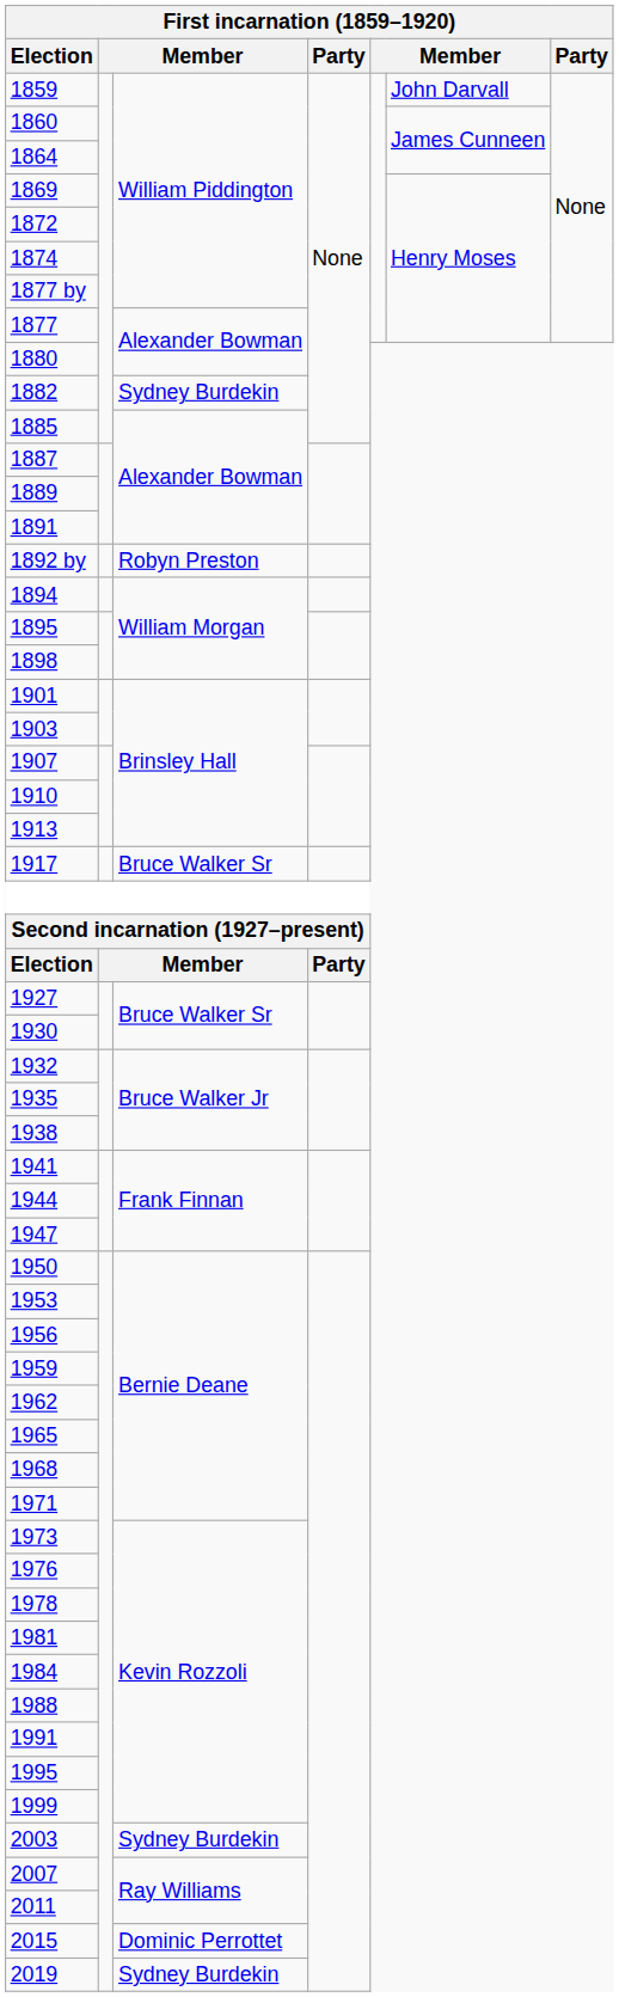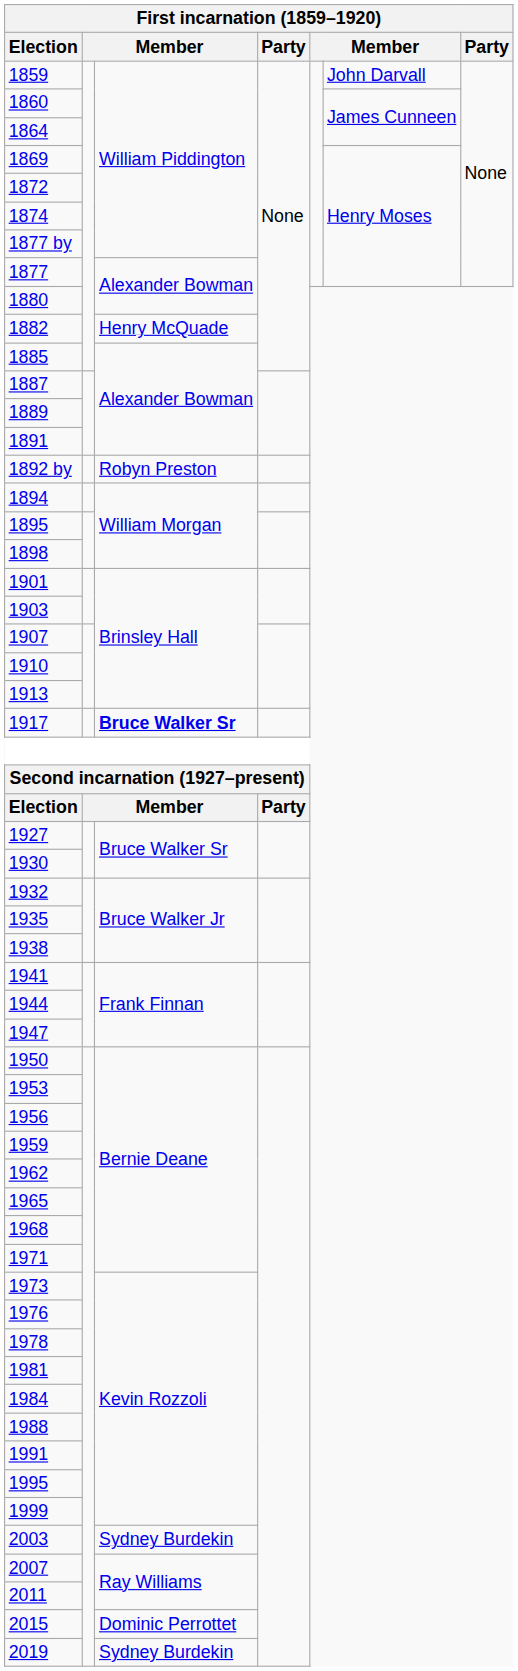 <table class="wikitable" style='border-style: none none none none;'>
 <tr>
 <th colspan="7">First incarnation (1859–1920)</th>
 </tr>
 <tr>
 <th>Election</th>
 <th colspan="2">Member</th>
 <th>Party</th>
 <th colspan="2">Member</th>
 <th>Party</th>
 </tr>
 <tr style="background: #f9f9f9">
 <td><a href='#'>1859</a></td>
 <td rowspan="11" > </td>
 <td rowspan="7"><a href='#'>William Piddington</a></td>
 <td rowspan="11">None</td>
 <td rowspan="8" > </td>
 <td><a href='#'>John Darvall</a></td>
 <td rowspan="8">None</td>
 </tr>
 <tr style="background: #f9f9f9">
 <td><a href='#'>1860</a></td>
 <td rowspan="2"><a href='#'>James Cunneen</a></td>
 </tr>
 <tr style="background: #f9f9f9">
 <td><a href='#'>1864</a></td>
 </tr>
 <tr style="background: #f9f9f9">
 <td><a href='#'>1869</a></td>
 <td rowspan="5"><a href='#'>Henry Moses</a></td>
 </tr>
 <tr style="background: #f9f9f9">
 <td><a href='#'>1872</a></td>
 </tr>
 <tr style="background: #f9f9f9">
 <td><a href='#'>1874</a></td>
 </tr>
 <tr style="background: #f9f9f9">
 <td><a href='#'>1877 by</a></td>
 </tr>
 <tr style="background: #f9f9f9">
 <td><a href='#'>1877</a></td>
 <td rowspan="2"><a href='#'>Alexander Bowman</a></td>
 </tr>
 <tr style="background: #f9f9f9">
 <td><a href='#'>1880</a></td>
 </tr>
 <tr style="background: #f9f9f9">
 <td><a href='#'>1882</a></td>
-<td><a href='#'>Sydney Burdekin</a></td>
+<td><a href='#'>Henry McQuade</a></td>
 </tr>
 <tr style="background: #f9f9f9">
 <td><a href='#'>1885</a></td>
 <td rowspan="4"><a href='#'>Alexander Bowman</a></td>
 </tr>
 <tr style="background: #f9f9f9">
 <td><a href='#'>1887</a></td>
 <td rowspan="3" > </td>
 <td rowspan="3"></td>
 </tr>
 <tr style="background: #f9f9f9">
 <td><a href='#'>1889</a></td>
 </tr>
 <tr style="background: #f9f9f9">
 <td><a href='#'>1891</a></td>
 </tr>
 <tr style="background: #f9f9f9">
 <td><a href='#'>1892 by</a></td>
 <td> </td>
 <td><a href='#'>Robyn Preston</a></td>
 <td></td>
 </tr>
 <tr style="background: #f9f9f9">
 <td><a href='#'>1894</a></td>
 <td> </td>
 <td rowspan="3"><a href='#'>William Morgan</a></td>
 <td></td>
 </tr>
 <tr style="background: #f9f9f9">
 <td><a href='#'>1895</a></td>
 <td rowspan="2" > </td>
 <td rowspan="2"></td>
 </tr>
 <tr style="background: #f9f9f9">
 <td><a href='#'>1898</a></td>
 </tr>
 <tr style="background: #f9f9f9">
 <td><a href='#'>1901</a></td>
 <td rowspan="2" > </td>
 <td rowspan="5"><a href='#'>Brinsley Hall</a></td>
 <td rowspan="2"></td>
 </tr>
 <tr style="background: #f9f9f9">
 <td><a href='#'>1903</a></td>
 </tr>
 <tr style="background: #f9f9f9">
 <td><a href='#'>1907</a></td>
 <td rowspan="3" > </td>
 <td rowspan="3"></td>
 </tr>
 <tr style="background: #f9f9f9">
 <td><a href='#'>1910</a></td>
 </tr>
 <tr style="background: #f9f9f9">
 <td><a href='#'>1913</a></td>
 </tr>
 <tr style="background: #f9f9f9">
 <td><a href='#'>1917</a></td>
 <td> </td>
-<td><a href='#'>Bruce Walker Sr</a></td>
+<td><strong><a href='#'>Bruce Walker Sr</a></strong></td>
 <td></td>
 </tr>
 <tr>
 <td colspan="4" style='background: #FFFFFF; border-style: none none none none;'> </td>
 </tr>
 <tr>
 <th colspan="4">Second incarnation (1927–present)</th>
 </tr>
 <tr style="background: #f9f9f9">
 <th>Election</th>
 <th colspan="2">Member</th>
 <th>Party</th>
 </tr>
 <tr style="background: #f9f9f9">
 <td><a href='#'>1927</a></td>
 <td rowspan="2" > </td>
 <td rowspan="2"><a href='#'>Bruce Walker Sr</a></td>
 <td rowspan="2"></td>
 </tr>
 <tr style="background: #f9f9f9">
 <td><a href='#'>1930</a></td>
 </tr>
 <tr style="background: #f9f9f9">
 <td><a href='#'>1932</a></td>
 <td rowspan="3" > </td>
 <td rowspan="3"><a href='#'>Bruce Walker Jr</a></td>
 <td rowspan="3"></td>
 </tr>
 <tr style="background: #f9f9f9">
 <td><a href='#'>1935</a></td>
 </tr>
 <tr style="background: #f9f9f9">
 <td><a href='#'>1938</a></td>
 </tr>
 <tr style="background: #f9f9f9">
 <td><a href='#'>1941</a></td>
 <td rowspan="3" > </td>
 <td rowspan="3"><a href='#'>Frank Finnan</a></td>
 <td rowspan="3"></td>
 </tr>
 <tr style="background: #f9f9f9">
 <td><a href='#'>1944</a></td>
 </tr>
 <tr style="background: #f9f9f9">
 <td><a href='#'>1947</a></td>
 </tr>
 <tr style="background: #f9f9f9">
 <td><a href='#'>1950</a></td>
 <td rowspan="22" > </td>
 <td rowspan="8"><a href='#'>Bernie Deane</a></td>
 <td rowspan="22"></td>
 </tr>
 <tr style="background: #f9f9f9">
 <td><a href='#'>1953</a></td>
 </tr>
 <tr style="background: #f9f9f9">
 <td><a href='#'>1956</a></td>
 </tr>
 <tr style="background: #f9f9f9">
 <td><a href='#'>1959</a></td>
 </tr>
 <tr style="background: #f9f9f9">
 <td><a href='#'>1962</a></td>
 </tr>
 <tr style="background: #f9f9f9">
 <td><a href='#'>1965</a></td>
 </tr>
 <tr style="background: #f9f9f9">
 <td><a href='#'>1968</a></td>
 </tr>
 <tr style="background: #f9f9f9">
 <td><a href='#'>1971</a></td>
 </tr>
 <tr style="background: #f9f9f9">
 <td><a href='#'>1973</a></td>
 <td rowspan="9"><a href='#'>Kevin Rozzoli</a></td>
 </tr>
 <tr style="background: #f9f9f9">
 <td><a href='#'>1976</a></td>
 </tr>
 <tr style="background: #f9f9f9">
 <td><a href='#'>1978</a></td>
 </tr>
 <tr style="background: #f9f9f9">
 <td><a href='#'>1981</a></td>
 </tr>
 <tr style="background: #f9f9f9">
 <td><a href='#'>1984</a></td>
 </tr>
 <tr style="background: #f9f9f9">
 <td><a href='#'>1988</a></td>
 </tr>
 <tr style="background: #f9f9f9">
 <td><a href='#'>1991</a></td>
 </tr>
 <tr style="background: #f9f9f9">
 <td><a href='#'>1995</a></td>
 </tr>
 <tr style="background: #f9f9f9">
 <td><a href='#'>1999</a></td>
 </tr>
 <tr style="background: #f9f9f9">
 <td><a href='#'>2003</a></td>
 <td><a href='#'>Sydney Burdekin</a></td>
 </tr>
 <tr style="background: #f9f9f9">
 <td><a href='#'>2007</a></td>
 <td rowspan="2"><a href='#'>Ray Williams</a></td>
 </tr>
 <tr style="background: #f9f9f9">
 <td><a href='#'>2011</a></td>
 </tr>
 <tr style="background: #f9f9f9">
 <td><a href='#'>2015</a></td>
 <td><a href='#'>Dominic Perrottet</a></td>
 </tr>
 <tr style="background: #f9f9f9">
 <td><a href='#'>2019</a></td>
 <td><a href='#'>Sydney Burdekin</a></td>
 </tr>
 </table>
